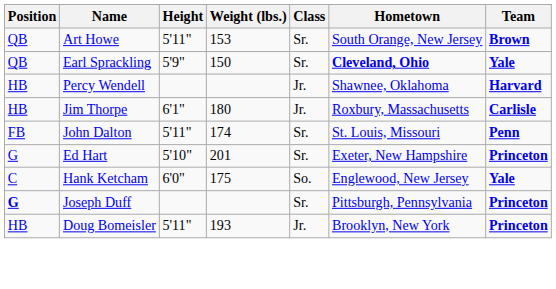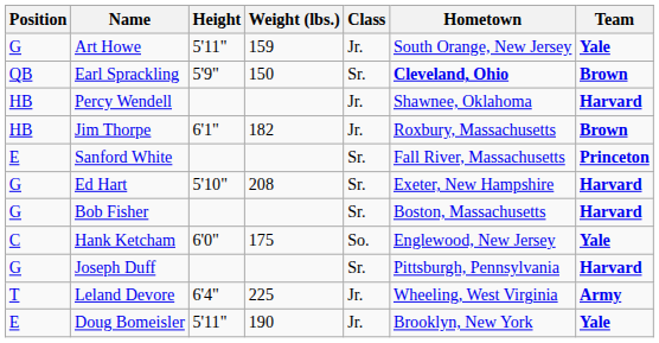 <table class="wikitable" style="font-size: 90%">
 <tr>
 <th>Position</th>
 <th>Name</th>
 <th>Height</th>
 <th>Weight (lbs.)</th>
 <th>Class</th>
 <th>Hometown</th>
 <th>Team</th>
 </tr>
 <tr>
-<td><a href='#'>QB</a></td>
+<td><a href='#'>G</a></td>
 <td><a href='#'>Art Howe</a></td>
 <td>5'11"</td>
-<td>153</td>
-<td>Sr.</td>
+<td>159</td>
+<td>Jr.</td>
 <td><a href='#'>South Orange, New Jersey</a></td>
-<td><strong><a href='#'>Brown</a></strong></td>
+<td><strong><a href='#'>Yale</a></strong></td>
 </tr>
 <tr>
 <td><a href='#'>QB</a></td>
 <td><a href='#'>Earl Sprackling</a></td>
 <td>5'9"</td>
 <td>150</td>
 <td>Sr.</td>
 <td><strong><a href='#'>Cleveland, Ohio</a></strong></td>
-<td><strong><a href='#'>Yale</a></strong></td>
+<td><strong><a href='#'>Brown</a></strong></td>
 </tr>
 <tr>
 <td><a href='#'>HB</a></td>
 <td><a href='#'>Percy Wendell</a></td>
 <td></td>
 <td></td>
 <td>Jr.</td>
 <td><a href='#'>Shawnee, Oklahoma</a></td>
 <td><strong><a href='#'>Harvard</a></strong></td>
 </tr>
 <tr>
 <td><a href='#'>HB</a></td>
 <td><a href='#'>Jim Thorpe</a></td>
 <td>6'1"</td>
-<td>180</td>
+<td>182</td>
 <td>Jr.</td>
 <td><a href='#'>Roxbury, Massachusetts</a></td>
-<td><strong><a href='#'>Carlisle</a></strong></td>
+<td><strong><a href='#'>Brown</a></strong></td>
 </tr>
 <tr>
-<td><a href='#'>FB</a></td>
-<td><a href='#'>John Dalton</a></td>
-<td>5'11"</td>
-<td>174</td>
+<td><a href='#'>E</a></td>
+<td><a href='#'>Sanford White</a></td>
+<td></td>
+<td></td>
 <td>Sr.</td>
-<td><a href='#'>St. Louis, Missouri</a></td>
-<td><strong><a href='#'>Penn</a></strong></td>
+<td><a href='#'>Fall River, Massachusetts</a></td>
+<td><strong><a href='#'>Princeton</a></strong></td>
 </tr>
 <tr>
 <td><a href='#'>G</a></td>
 <td><a href='#'>Ed Hart</a></td>
 <td>5'10"</td>
-<td>201</td>
+<td>208</td>
 <td>Sr.</td>
 <td><a href='#'>Exeter, New Hampshire</a></td>
-<td><strong><a href='#'>Princeton</a></strong></td>
+<td><strong><a href='#'>Harvard</a></strong></td>
+</tr>
+<tr>
+<td><a href='#'>G</a></td>
+<td><a href='#'>Bob Fisher</a></td>
+<td></td>
+<td></td>
+<td>Sr.</td>
+<td><a href='#'>Boston, Massachusetts</a></td>
+<td><strong><a href='#'>Harvard</a></strong></td>
 </tr>
 <tr>
 <td><a href='#'>C</a></td>
 <td><a href='#'>Hank Ketcham</a></td>
 <td>6'0"</td>
 <td>175</td>
 <td>So.</td>
 <td><a href='#'>Englewood, New Jersey</a></td>
 <td><strong><a href='#'>Yale</a></strong></td>
 </tr>
 <tr>
-<td><strong><a href='#'>G</a></strong></td>
+<td><a href='#'>G</a></td>
 <td><a href='#'>Joseph Duff</a></td>
 <td></td>
 <td></td>
 <td>Sr.</td>
 <td><a href='#'>Pittsburgh, Pennsylvania</a></td>
-<td><strong><a href='#'>Princeton</a></strong></td>
+<td><strong><a href='#'>Harvard</a></strong></td>
 </tr>
 <tr>
-<td><a href='#'>HB</a></td>
+<td><a href='#'>T</a></td>
+<td><a href='#'>Leland Devore</a></td>
+<td>6'4"</td>
+<td>225</td>
+<td>Jr.</td>
+<td><a href='#'>Wheeling, West Virginia</a></td>
+<td><strong><a href='#'>Army</a></strong></td>
+</tr>
+<tr>
+<td><a href='#'>E</a></td>
 <td><a href='#'>Doug Bomeisler</a></td>
 <td>5'11"</td>
-<td>193</td>
+<td>190</td>
 <td>Jr.</td>
 <td><a href='#'>Brooklyn, New York</a></td>
-<td><strong><a href='#'>Princeton</a></strong></td>
+<td><strong><a href='#'>Yale</a></strong></td>
 </tr>
 </table>
